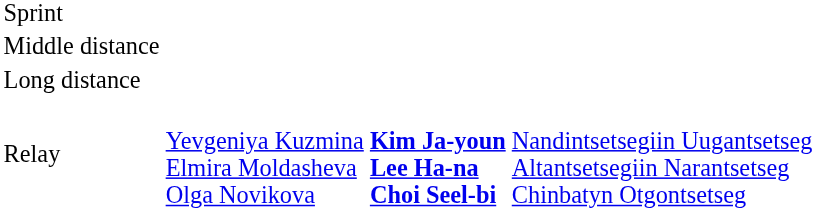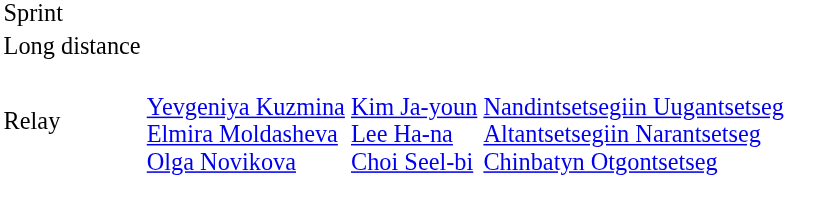 <table>
 <tr>
 <td>Sprint<br></td>
-<td></td>
-<td></td>
-<td></td>
-</tr>
-<tr>
-<td>Middle distance<br></td>
 <td></td>
 <td></td>
 <td></td>
 </tr>
 <tr>
 <td>Long distance<br></td>
 <td></td>
 <td></td>
 <td></td>
 </tr>
 <tr>
 <td>Relay<br></td>
 <td><br><a href='#'>Yevgeniya Kuzmina</a><br><a href='#'>Elmira Moldasheva</a><br><a href='#'>Olga Novikova</a></td>
-<td><strong><br><a href='#'>Kim Ja-youn</a><br><a href='#'>Lee Ha-na</a><br><a href='#'>Choi Seel-bi</a></strong></td>
+<td><br><a href='#'>Kim Ja-youn</a><br><a href='#'>Lee Ha-na</a><br><a href='#'>Choi Seel-bi</a></td>
 <td><br><a href='#'>Nandintsetsegiin Uugantsetseg</a><br><a href='#'>Altantsetsegiin Narantsetseg</a><br><a href='#'>Chinbatyn Otgontsetseg</a></td>
 </tr>
 </table>
